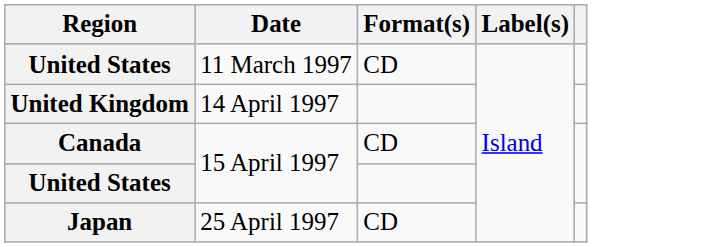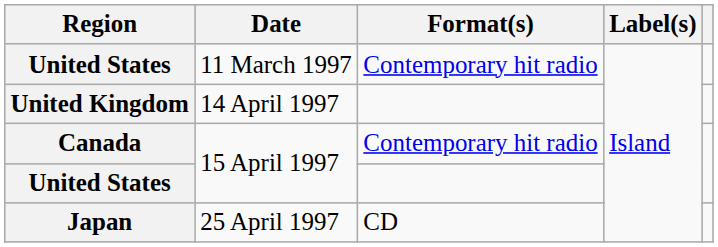 <table class="wikitable plainrowheaders">
 <tr>
 <th scope="col">Region</th>
 <th scope="col">Date</th>
 <th scope="col">Format(s)</th>
 <th scope="col">Label(s)</th>
 <th scope="col"></th>
 </tr>
 <tr>
 <th scope="row">United States</th>
 <td>11 March 1997</td>
-<td>CD</td>
+<td><a href='#'>Contemporary hit radio</a></td>
 <td rowspan="5"><a href='#'>Island</a></td>
 <td></td>
 </tr>
 <tr>
 <th scope="row">United Kingdom</th>
 <td>14 April 1997</td>
 <td></td>
 <td></td>
 </tr>
 <tr>
 <th scope="row">Canada</th>
 <td rowspan="2">15 April 1997</td>
-<td>CD</td>
+<td><a href='#'>Contemporary hit radio</a></td>
 <td rowspan="2"></td>
 </tr>
 <tr>
 <th scope="row">United States</th>
 <td></td>
 </tr>
 <tr>
 <th scope="row">Japan</th>
 <td>25 April 1997</td>
 <td>CD</td>
 <td></td>
 </tr>
 </table>
